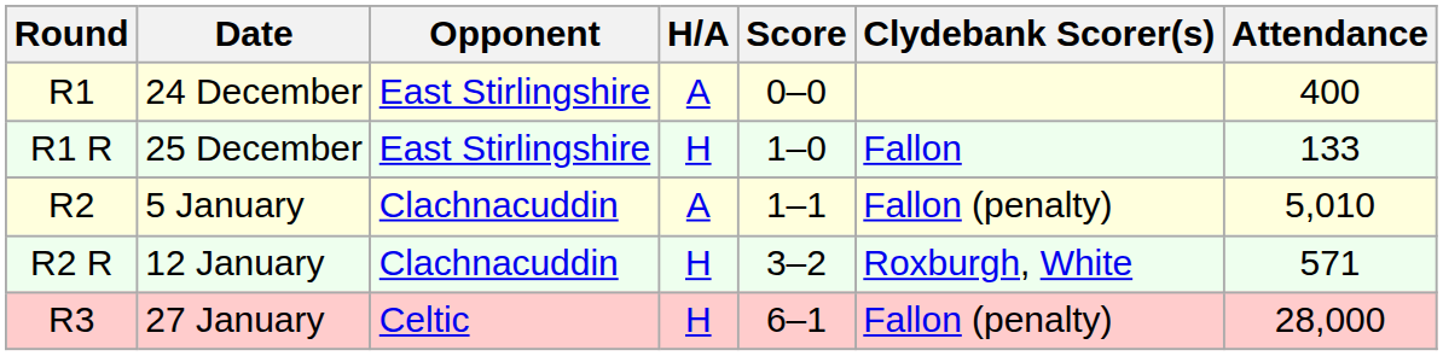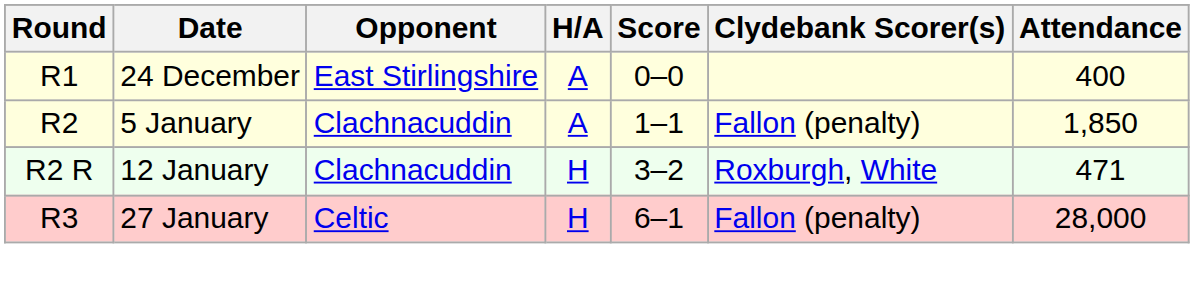 <table class="wikitable" style="text-align:center">
 <tr>
 <th>Round</th>
 <th>Date</th>
 <th>Opponent</th>
 <th>H/A</th>
 <th>Score</th>
 <th>Clydebank Scorer(s)</th>
 <th>Attendance</th>
 </tr>
 <tr bgcolor=#FFFFDD>
 <td>R1</td>
 <td align=left>24 December</td>
 <td align=left><a href='#'>East Stirlingshire</a></td>
 <td><a href='#'>A</a></td>
 <td>0–0</td>
 <td align=left></td>
 <td>400</td>
 </tr>
-<tr bgcolor=#EEFFEE>
-<td>R1 R</td>
-<td align=left>25 December</td>
-<td align=left><a href='#'>East Stirlingshire</a></td>
-<td><a href='#'>H</a></td>
-<td>1–0</td>
-<td align=left><a href='#'>Fallon</a></td>
-<td>133</td>
-</tr>
 <tr bgcolor=#FFFFDD>
 <td>R2</td>
 <td align=left>5 January</td>
 <td align=left><a href='#'>Clachnacuddin</a></td>
 <td><a href='#'>A</a></td>
 <td>1–1</td>
 <td align=left><a href='#'>Fallon</a> (penalty)</td>
-<td>5,010</td>
+<td>1,850</td>
 </tr>
 <tr bgcolor=#EEFFEE>
 <td>R2 R</td>
 <td align=left>12 January</td>
 <td align=left><a href='#'>Clachnacuddin</a></td>
 <td><a href='#'>H</a></td>
 <td>3–2</td>
 <td align=left><a href='#'>Roxburgh</a>, <a href='#'>White</a></td>
-<td>571</td>
+<td>471</td>
 </tr>
 <tr bgcolor=#FFCCCC>
 <td>R3</td>
 <td align=left>27 January</td>
 <td align=left><a href='#'>Celtic</a></td>
 <td><a href='#'>H</a></td>
 <td>6–1</td>
 <td align=left><a href='#'>Fallon</a> (penalty)</td>
 <td>28,000</td>
 </tr>
 </table>
